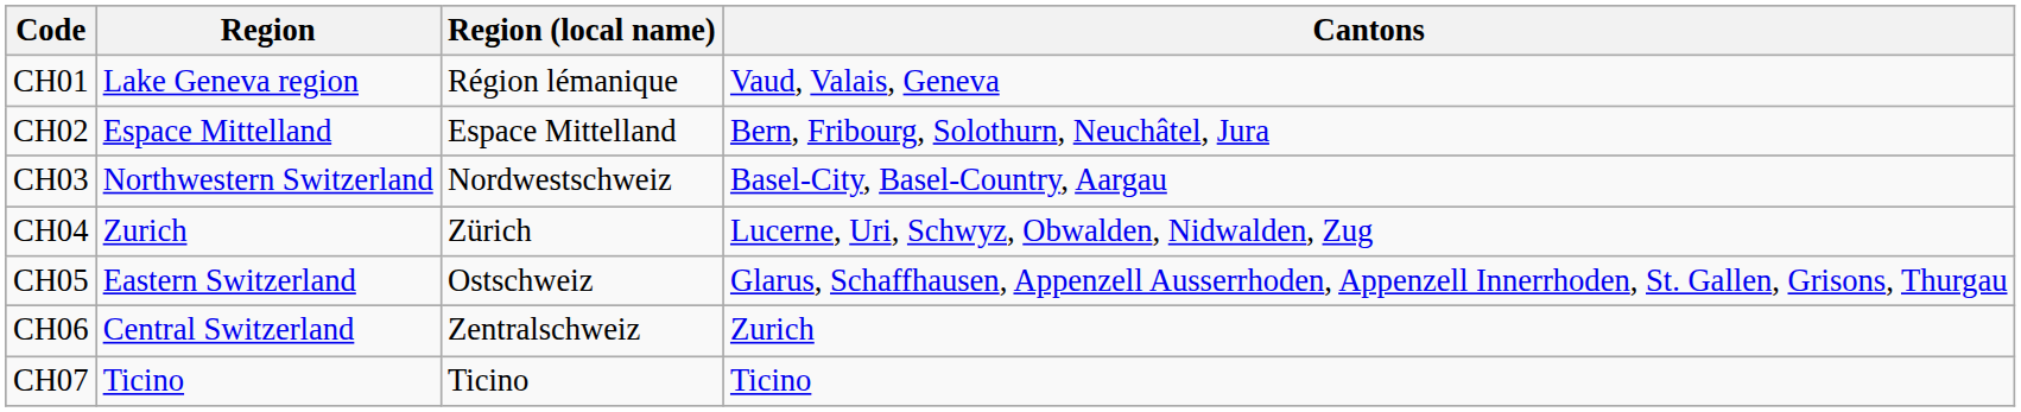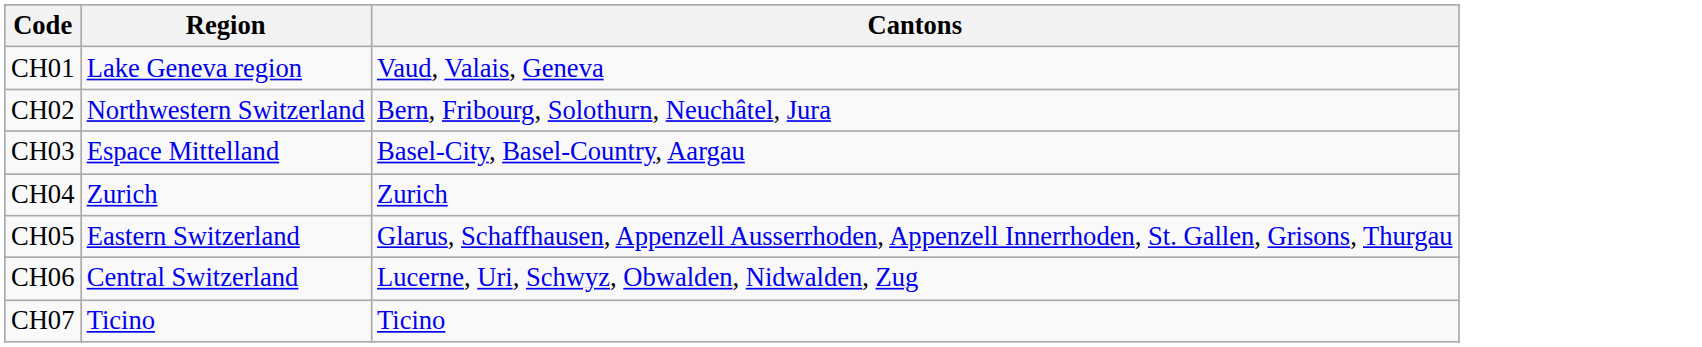 <table class="wikitable sortable">
 <tr>
 <th>Code</th>
 <th>Region</th>
-<th>Region (local name)</th>
 <th>Cantons</th>
 </tr>
 <tr>
 <td>CH01</td>
 <td><a href='#'>Lake Geneva region</a></td>
-<td>Région lémanique</td>
 <td><a href='#'>Vaud</a>, <a href='#'>Valais</a>, <a href='#'>Geneva</a></td>
 </tr>
 <tr>
 <td>CH02</td>
-<td><a href='#'>Espace Mittelland</a></td>
-<td>Espace Mittelland</td>
+<td><a href='#'>Northwestern Switzerland</a></td>
 <td><a href='#'>Bern</a>, <a href='#'>Fribourg</a>, <a href='#'>Solothurn</a>, <a href='#'>Neuchâtel</a>, <a href='#'>Jura</a></td>
 </tr>
 <tr>
 <td>CH03</td>
-<td><a href='#'>Northwestern Switzerland</a></td>
-<td>Nordwestschweiz</td>
+<td><a href='#'>Espace Mittelland</a></td>
 <td><a href='#'>Basel-City</a>, <a href='#'>Basel-Country</a>, <a href='#'>Aargau</a></td>
 </tr>
 <tr>
 <td>CH04</td>
 <td><a href='#'>Zurich</a></td>
-<td>Zürich</td>
-<td><a href='#'>Lucerne</a>, <a href='#'>Uri</a>, <a href='#'>Schwyz</a>, <a href='#'>Obwalden</a>, <a href='#'>Nidwalden</a>, <a href='#'>Zug</a></td>
+<td><a href='#'>Zurich</a></td>
 </tr>
 <tr>
 <td>CH05</td>
 <td><a href='#'>Eastern Switzerland</a></td>
-<td>Ostschweiz</td>
 <td><a href='#'>Glarus</a>, <a href='#'>Schaffhausen</a>, <a href='#'>Appenzell Ausserrhoden</a>, <a href='#'>Appenzell Innerrhoden</a>, <a href='#'>St. Gallen</a>, <a href='#'>Grisons</a>, <a href='#'>Thurgau</a></td>
 </tr>
 <tr>
 <td>CH06</td>
 <td><a href='#'>Central Switzerland</a></td>
-<td>Zentralschweiz</td>
-<td><a href='#'>Zurich</a></td>
+<td><a href='#'>Lucerne</a>, <a href='#'>Uri</a>, <a href='#'>Schwyz</a>, <a href='#'>Obwalden</a>, <a href='#'>Nidwalden</a>, <a href='#'>Zug</a></td>
 </tr>
 <tr>
 <td>CH07</td>
 <td><a href='#'>Ticino</a></td>
-<td>Ticino</td>
 <td><a href='#'>Ticino</a></td>
 </tr>
 </table>
